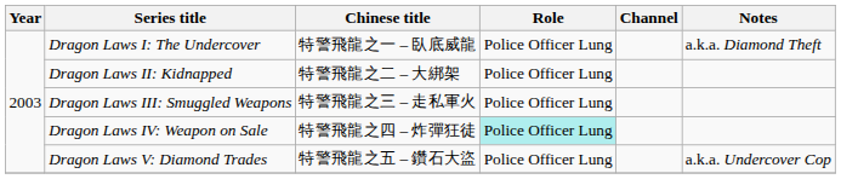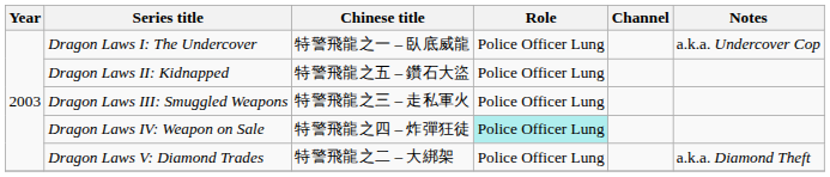 <table class="wikitable">
 <tr>
 <th>Year</th>
 <th>Series title</th>
 <th>Chinese title</th>
 <th>Role</th>
 <th>Channel</th>
 <th>Notes</th>
 </tr>
 <tr>
 <td rowspan="5">2003</td>
 <td><em>Dragon Laws I: The Undercover</em></td>
 <td>特警飛龍之一 – 臥底威龍</td>
 <td>Police Officer Lung</td>
 <td></td>
-<td>a.k.a. <em>Diamond Theft</em></td>
+<td>a.k.a. <em>Undercover Cop</em></td>
 </tr>
 <tr>
 <td><em>Dragon Laws II: Kidnapped</em></td>
-<td>特警飛龍之二 – 大綁架</td>
+<td>特警飛龍之五 – 鑽石大盜</td>
 <td>Police Officer Lung</td>
 <td></td>
 <td></td>
 </tr>
 <tr>
 <td><em>Dragon Laws III: Smuggled Weapons</em></td>
 <td>特警飛龍之三 – 走私軍火</td>
 <td>Police Officer Lung</td>
 <td></td>
 <td></td>
 </tr>
 <tr>
 <td><em>Dragon Laws IV: Weapon on Sale</em></td>
 <td>特警飛龍之四 – 炸彈狂徒</td>
 <td style="background: paleturquoise;">Police Officer Lung</td>
 <td></td>
 <td></td>
 </tr>
 <tr>
 <td><em>Dragon Laws V: Diamond Trades</em></td>
-<td>特警飛龍之五 – 鑽石大盜</td>
+<td>特警飛龍之二 – 大綁架</td>
 <td>Police Officer Lung</td>
 <td></td>
-<td>a.k.a. <em>Undercover Cop</em></td>
+<td>a.k.a. <em>Diamond Theft</em></td>
 </tr>
 <tr>
 </tr>
 </table>
